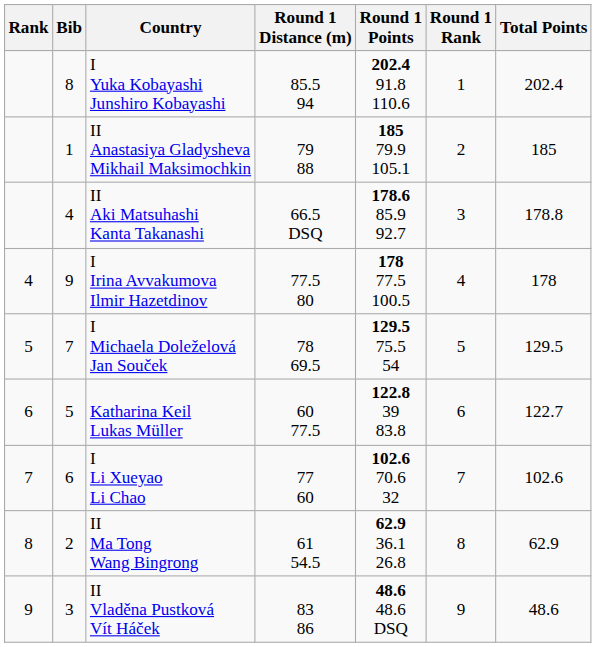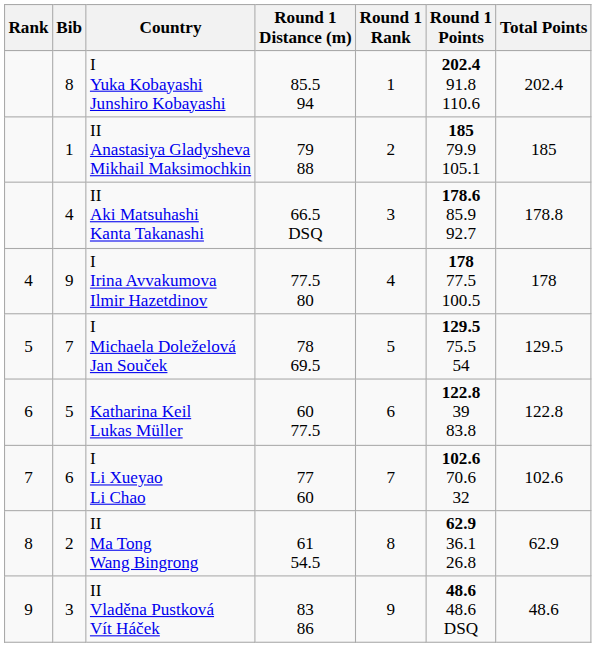 <table class="wikitable sortable" style="text-align:center">
 <tr>
 <th>Rank</th>
 <th>Bib</th>
 <th>Country</th>
 <th>Round 1<br>Distance (m)</th>
+<th>Round 1<br>Rank</th>
 <th>Round 1<br>Points</th>
-<th>Round 1<br>Rank</th>
 <th>Total Points</th>
 </tr>
 <tr>
 <td></td>
 <td>8</td>
 <td align=left> I <br><a href='#'>Yuka Kobayashi</a><br><a href='#'>Junshiro Kobayashi</a></td>
 <td><br>85.5<br>94</td>
+<td>1</td>
 <td><strong>202.4</strong><br>91.8<br>110.6</td>
-<td>1</td>
 <td>202.4</td>
 </tr>
 <tr>
 <td></td>
 <td>1</td>
 <td align=left> II <br><a href='#'>Anastasiya Gladysheva</a><br><a href='#'>Mikhail Maksimochkin</a></td>
 <td><br>79<br>88</td>
+<td>2</td>
 <td><strong>185</strong><br>79.9<br>105.1</td>
-<td>2</td>
 <td>185</td>
 </tr>
 <tr>
 <td></td>
 <td>4</td>
 <td align=left> II <br><a href='#'>Aki Matsuhashi</a><br><a href='#'>Kanta Takanashi</a></td>
 <td><br>66.5<br>DSQ</td>
+<td>3</td>
 <td><strong>178.6</strong><br>85.9<br>92.7</td>
-<td>3</td>
 <td>178.8</td>
 </tr>
 <tr>
 <td>4</td>
 <td>9</td>
 <td align=left> I <br><a href='#'>Irina Avvakumova</a><br><a href='#'>Ilmir Hazetdinov</a></td>
 <td><br>77.5<br>80</td>
+<td>4</td>
 <td><strong>178</strong><br>77.5<br>100.5</td>
-<td>4</td>
 <td>178</td>
 </tr>
 <tr>
 <td>5</td>
 <td>7</td>
 <td align=left> I <br><a href='#'>Michaela Doleželová</a><br><a href='#'>Jan Souček</a></td>
 <td><br>78<br>69.5</td>
+<td>5</td>
 <td><strong>129.5</strong><br>75.5<br>54</td>
-<td>5</td>
 <td>129.5</td>
 </tr>
 <tr>
 <td>6</td>
 <td>5</td>
 <td align=left><br><a href='#'>Katharina Keil</a><br><a href='#'>Lukas Müller</a></td>
 <td><br>60<br>77.5</td>
+<td>6</td>
 <td><strong>122.8</strong><br>39<br>83.8</td>
-<td>6</td>
-<td>122.7</td>
+<td>122.8</td>
 </tr>
 <tr>
 <td>7</td>
 <td>6</td>
 <td align=left> I <br><a href='#'>Li Xueyao</a><br><a href='#'>Li Chao</a></td>
 <td><br>77<br>60</td>
+<td>7</td>
 <td><strong>102.6</strong><br>70.6<br>32</td>
-<td>7</td>
 <td>102.6</td>
 </tr>
 <tr>
 <td>8</td>
 <td>2</td>
 <td align=left> II <br><a href='#'>Ma Tong</a><br><a href='#'>Wang Bingrong</a></td>
 <td><br>61<br>54.5</td>
+<td>8</td>
 <td><strong>62.9</strong><br>36.1<br>26.8</td>
-<td>8</td>
 <td>62.9</td>
 </tr>
 <tr>
 <td>9</td>
 <td>3</td>
 <td align=left> II <br><a href='#'>Vladěna Pustková</a><br><a href='#'>Vít Háček</a></td>
 <td><br>83<br>86</td>
+<td>9</td>
 <td><strong>48.6</strong><br>48.6<br>DSQ</td>
-<td>9</td>
 <td>48.6</td>
 </tr>
 </table>
